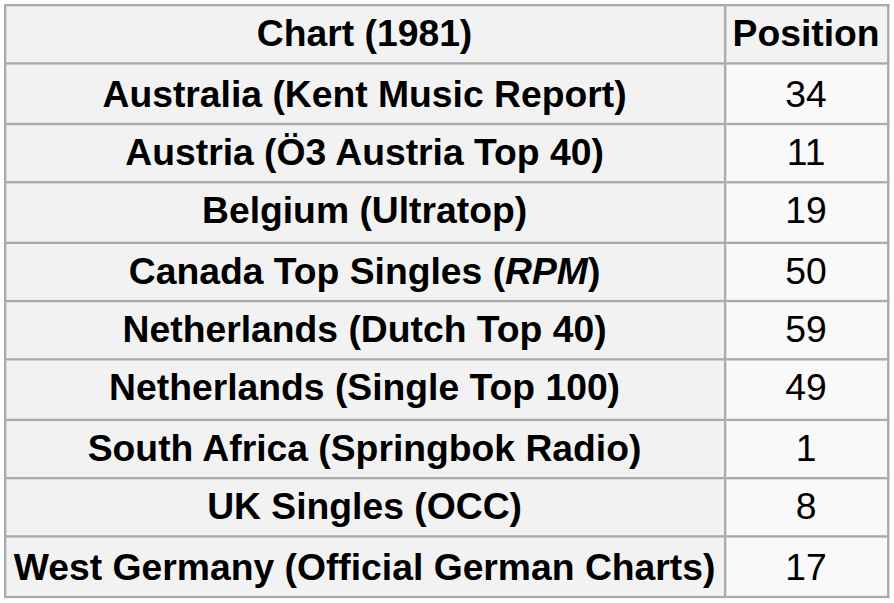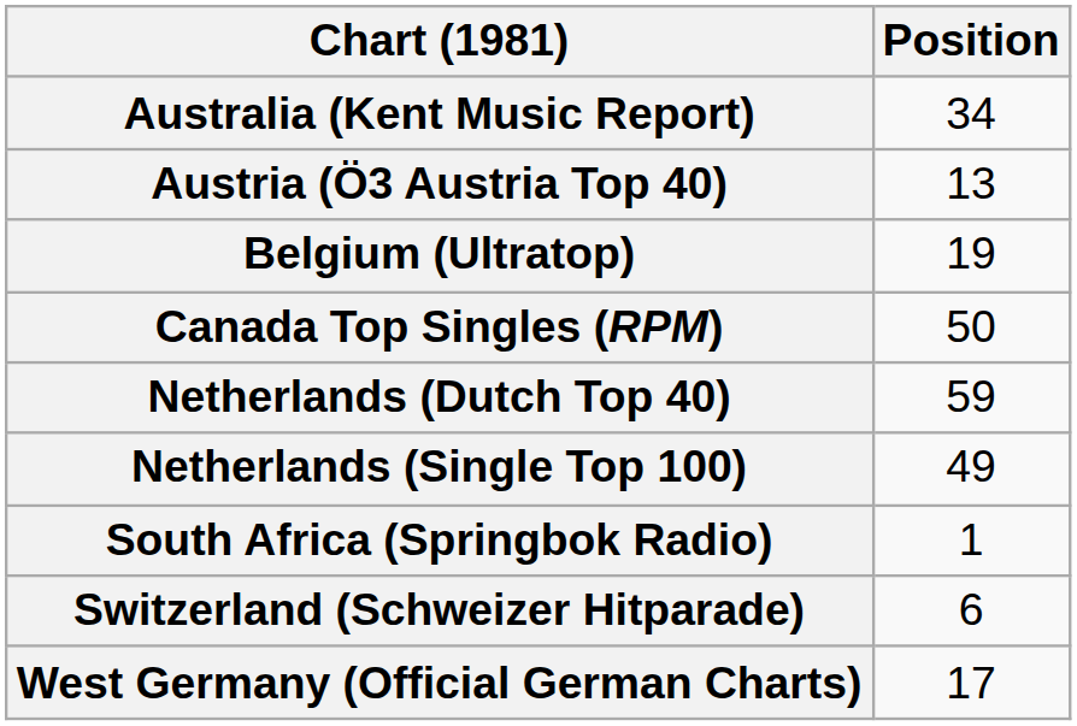 <table class="wikitable sortable plainrowheaders" style="text-align:center">
 <tr>
 <th scope="col">Chart (1981)</th>
 <th scope="col">Position</th>
 </tr>
 <tr>
 <th scope="row">Australia (Kent Music Report)</th>
 <td>34</td>
 </tr>
 <tr>
 <th scope="row">Austria (Ö3 Austria Top 40)</th>
-<td>11</td>
+<td>13</td>
 </tr>
 <tr>
 <th scope="row">Belgium (Ultratop)</th>
 <td>19</td>
 </tr>
 <tr>
 <th scope="row">Canada Top Singles (<em>RPM</em>)</th>
 <td>50</td>
 </tr>
 <tr>
 <th scope="row">Netherlands (Dutch Top 40)</th>
 <td>59</td>
 </tr>
 <tr>
 <th scope="row">Netherlands (Single Top 100)</th>
 <td>49</td>
 </tr>
 <tr>
 <th scope="row">South Africa (Springbok Radio)</th>
 <td>1</td>
 </tr>
 <tr>
-<th scope="row">UK Singles (OCC)</th>
-<td>8</td>
+<th scope="row">Switzerland (Schweizer Hitparade)</th>
+<td>6</td>
 </tr>
 <tr>
 <th scope="row">West Germany (Official German Charts)</th>
 <td>17</td>
 </tr>
 </table>
